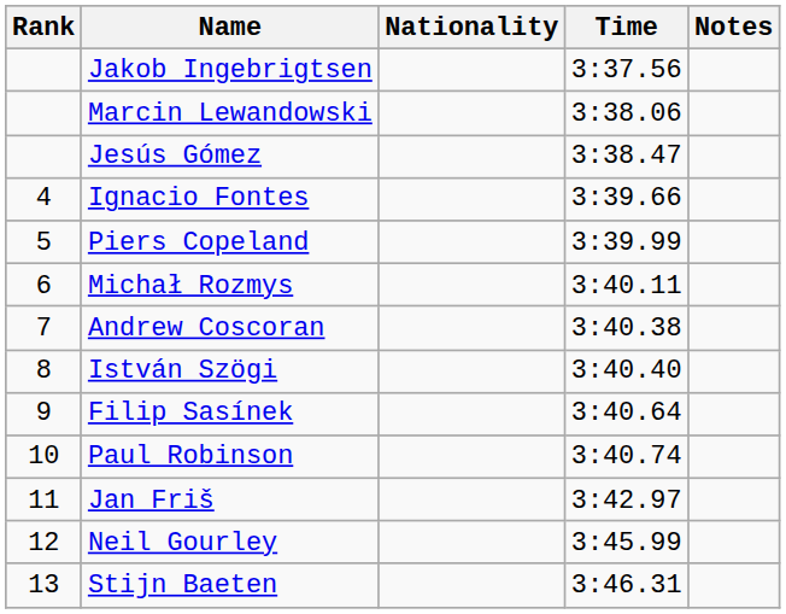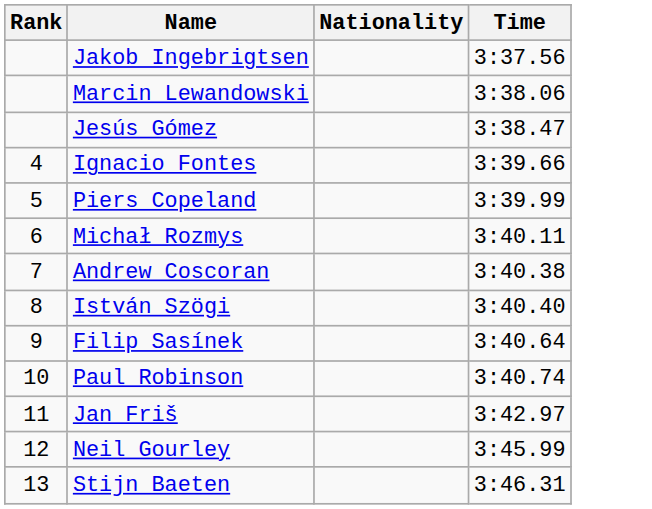 <table class="wikitable sortable" style="text-align:center">
 <tr>
 <th>Rank</th>
 <th>Name</th>
 <th>Nationality</th>
 <th>Time</th>
-<th>Notes</th>
 </tr>
 <tr>
 <td></td>
 <td align=left><a href='#'>Jakob Ingebrigtsen</a></td>
 <td align=left></td>
 <td>3:37.56</td>
-<td></td>
 </tr>
 <tr>
 <td></td>
 <td align=left><a href='#'>Marcin Lewandowski</a></td>
 <td align=left></td>
 <td>3:38.06</td>
-<td></td>
 </tr>
 <tr>
 <td></td>
 <td align=left><a href='#'>Jesús Gómez</a></td>
 <td align=left></td>
 <td>3:38.47</td>
-<td></td>
 </tr>
 <tr>
 <td>4</td>
 <td align=left><a href='#'>Ignacio Fontes</a></td>
 <td align=left></td>
 <td>3:39.66</td>
-<td></td>
 </tr>
 <tr>
 <td>5</td>
 <td align=left><a href='#'>Piers Copeland</a></td>
 <td align=left></td>
 <td>3:39.99</td>
-<td></td>
 </tr>
 <tr>
 <td>6</td>
 <td align=left><a href='#'>Michał Rozmys</a></td>
 <td align=left></td>
 <td>3:40.11</td>
-<td></td>
 </tr>
 <tr>
 <td>7</td>
 <td align=left><a href='#'>Andrew Coscoran</a></td>
 <td align=left></td>
 <td>3:40.38</td>
-<td></td>
 </tr>
 <tr>
 <td>8</td>
 <td align=left><a href='#'>István Szögi</a></td>
 <td align=left></td>
 <td>3:40.40</td>
-<td></td>
 </tr>
 <tr>
 <td>9</td>
 <td align=left><a href='#'>Filip Sasínek</a></td>
 <td align=left></td>
 <td>3:40.64</td>
-<td></td>
 </tr>
 <tr>
 <td>10</td>
 <td align=left><a href='#'>Paul Robinson</a></td>
 <td align=left></td>
 <td>3:40.74</td>
-<td></td>
 </tr>
 <tr>
 <td>11</td>
 <td align=left><a href='#'>Jan Friš</a></td>
 <td align=left></td>
 <td>3:42.97</td>
-<td></td>
 </tr>
 <tr>
 <td>12</td>
 <td align=left><a href='#'>Neil Gourley</a></td>
 <td align=left></td>
 <td>3:45.99</td>
-<td></td>
 </tr>
 <tr>
 <td>13</td>
 <td align=left><a href='#'>Stijn Baeten</a></td>
 <td align=left></td>
 <td>3:46.31</td>
-<td></td>
 </tr>
 </table>
